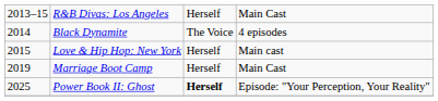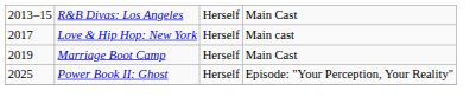 <table class="wikitable sortable">
 <tr>
 <td>2013–15</td>
 <td><em><a href='#'>R&B Divas: Los Angeles</a></em></td>
 <td>Herself</td>
 <td>Main Cast</td>
 </tr>
 <tr>
-<td>2014</td>
-<td><em><a href='#'>Black Dynamite</a></em></td>
-<td>The Voice</td>
-<td>4 episodes</td>
-</tr>
-<tr>
-<td>2015</td>
+<td>2017</td>
 <td><em><a href='#'>Love & Hip Hop: New York</a></em></td>
 <td>Herself</td>
 <td>Main cast</td>
 </tr>
 <tr>
 <td>2019</td>
 <td><em><a href='#'>Marriage Boot Camp</a></em></td>
 <td>Herself</td>
 <td>Main Cast</td>
 </tr>
 <tr>
 <td>2025</td>
 <td><em><a href='#'>Power Book II: Ghost</a></em></td>
-<td><strong>Herself</strong></td>
+<td>Herself</td>
 <td>Episode: "Your Perception, Your Reality"</td>
 </tr>
 <tr>
 </tr>
 </table>
